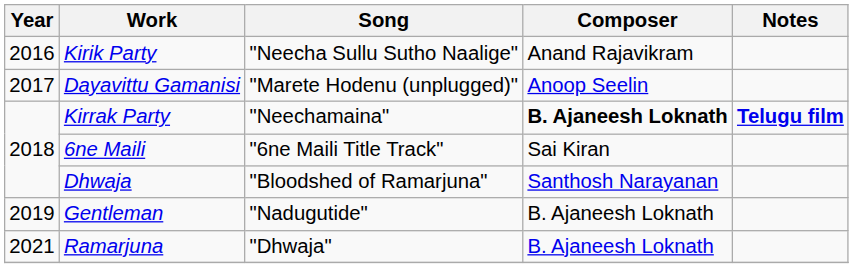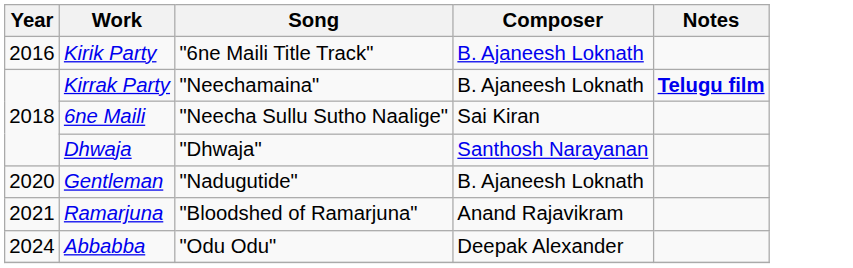 <table class="wikitable sortable ">
 <tr>
 <th scope="col">Year</th>
 <th scope="col">Work</th>
 <th scope="col">Song</th>
 <th>Composer</th>
 <th>Notes</th>
 </tr>
 <tr>
 <td>2016</td>
 <td><em><a href='#'>Kirik Party</a></em></td>
-<td>"Neecha Sullu Sutho Naalige"</td>
-<td>Anand Rajavikram</td>
-<td></td>
-</tr>
-<tr>
-<td>2017</td>
-<td><em><a href='#'>Dayavittu Gamanisi</a></em></td>
-<td>"Marete Hodenu (unplugged)"</td>
-<td><a href='#'>Anoop Seelin</a></td>
+<td>"6ne Maili Title Track"</td>
+<td><a href='#'>B. Ajaneesh Loknath</a></td>
 <td></td>
 </tr>
 <tr>
 <td rowspan="3">2018</td>
 <td><em><a href='#'>Kirrak Party</a></em></td>
 <td>"Neechamaina"</td>
-<td><strong>B. Ajaneesh Loknath</strong></td>
+<td>B. Ajaneesh Loknath</td>
 <td><strong><a href='#'>Telugu film</a></strong></td>
 </tr>
 <tr>
 <td><em><a href='#'>6ne Maili</a></em></td>
-<td>"6ne Maili Title Track"</td>
+<td>"Neecha Sullu Sutho Naalige"</td>
 <td>Sai Kiran</td>
 <td></td>
 </tr>
 <tr>
 <td><em><a href='#'>Dhwaja</a></em></td>
-<td>"Bloodshed of Ramarjuna"</td>
+<td>"Dhwaja"</td>
 <td><a href='#'>Santhosh Narayanan</a></td>
 <td></td>
 </tr>
 <tr>
-<td>2019</td>
+<td>2020</td>
 <td><a href='#'><em>Gentleman</em></a></td>
 <td>"Nadugutide"</td>
 <td>B. Ajaneesh Loknath</td>
 <td></td>
 </tr>
 <tr>
 <td>2021</td>
 <td><em><a href='#'>Ramarjuna</a></em></td>
-<td>"Dhwaja"</td>
-<td><a href='#'>B. Ajaneesh Loknath</a></td>
+<td>"Bloodshed of Ramarjuna"</td>
+<td>Anand Rajavikram</td>
+<td></td>
+</tr>
+<tr>
+<td>2024</td>
+<td><em><a href='#'>Abbabba</a></em></td>
+<td>"Odu Odu"</td>
+<td>Deepak Alexander</td>
 <td></td>
 </tr>
 <tr>
 </tr>
 </table>
